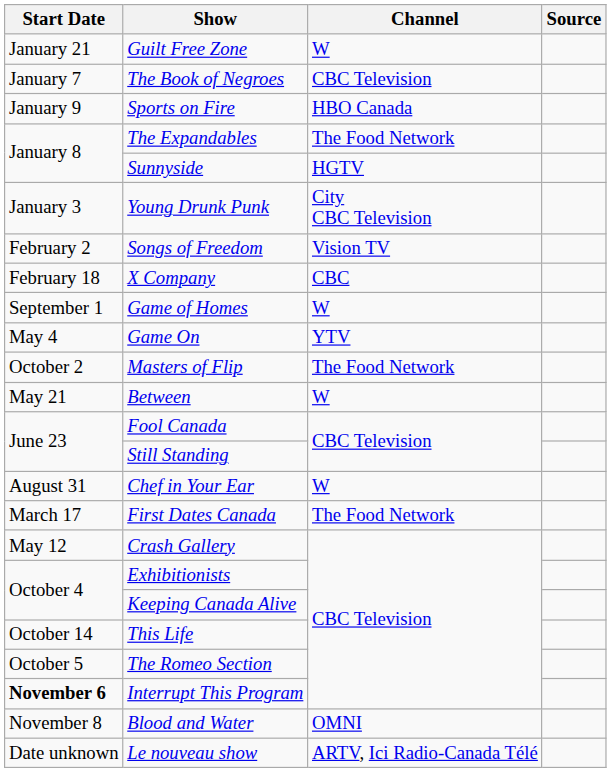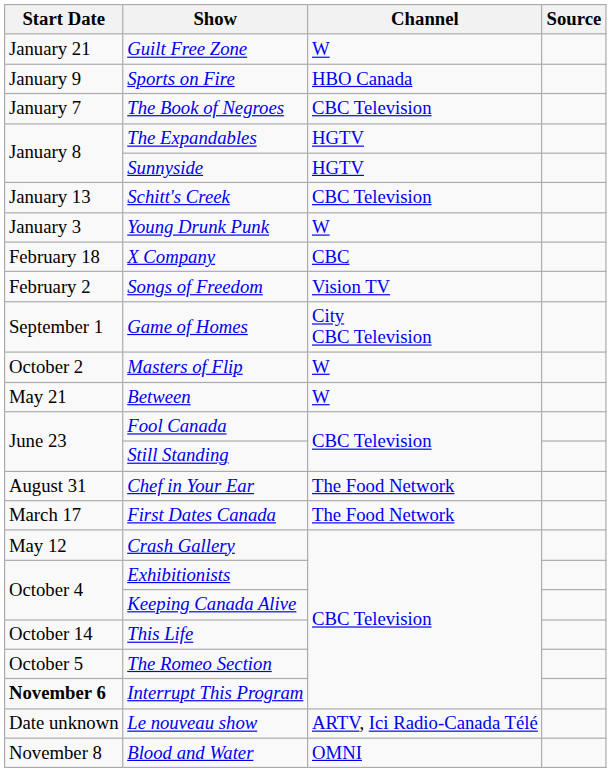 <table class="wikitable sortable">
 <tr>
 <th>Start Date</th>
 <th>Show</th>
 <th>Channel</th>
 <th>Source</th>
 </tr>
 <tr>
 <td>January 21</td>
 <td><em><a href='#'>Guilt Free Zone</a></em></td>
 <td><a href='#'>W</a></td>
 <td></td>
 </tr>
 <tr>
+<td>January 9</td>
+<td><em><a href='#'>Sports on Fire</a></em></td>
+<td><a href='#'>HBO Canada</a></td>
+<td></td>
+</tr>
+<tr>
 <td>January 7</td>
 <td><em><a href='#'>The Book of Negroes</a></em></td>
 <td><a href='#'>CBC Television</a></td>
 <td></td>
 </tr>
 <tr>
-<td>January 9</td>
-<td><em><a href='#'>Sports on Fire</a></em></td>
-<td><a href='#'>HBO Canada</a></td>
-<td></td>
-</tr>
-<tr>
 <td rowspan="2">January 8</td>
 <td><em><a href='#'>The Expandables</a></em></td>
-<td><a href='#'>The Food Network</a></td>
+<td><a href='#'>HGTV</a></td>
 <td></td>
 </tr>
 <tr>
 <td><em><a href='#'>Sunnyside</a></em></td>
 <td><a href='#'>HGTV</a></td>
 <td></td>
 </tr>
 <tr>
+<td>January 13</td>
+<td><em><a href='#'>Schitt's Creek</a></em></td>
+<td><a href='#'>CBC Television</a></td>
+<td></td>
+</tr>
+<tr>
 <td>January 3</td>
 <td><em><a href='#'>Young Drunk Punk</a></em></td>
-<td><a href='#'>City</a><br><a href='#'>CBC Television</a></td>
+<td><a href='#'>W</a></td>
+<td></td>
+</tr>
+<tr>
+<td>February 18</td>
+<td><em><a href='#'>X Company</a></em></td>
+<td><a href='#'>CBC</a></td>
 <td></td>
 </tr>
 <tr>
 <td>February 2</td>
 <td><em><a href='#'>Songs of Freedom</a></em></td>
 <td><a href='#'>Vision TV</a></td>
 <td></td>
 </tr>
 <tr>
-<td>February 18</td>
-<td><em><a href='#'>X Company</a></em></td>
-<td><a href='#'>CBC</a></td>
-<td></td>
-</tr>
-<tr>
 <td>September 1</td>
 <td><em><a href='#'>Game of Homes</a></em></td>
-<td><a href='#'>W</a></td>
-<td></td>
-</tr>
-<tr>
-<td>May 4</td>
-<td><em><a href='#'>Game On</a></em></td>
-<td><a href='#'>YTV</a></td>
+<td><a href='#'>City</a><br><a href='#'>CBC Television</a></td>
 <td></td>
 </tr>
 <tr>
 <td>October 2</td>
 <td><em><a href='#'>Masters of Flip</a></em></td>
-<td><a href='#'>The Food Network</a></td>
+<td><a href='#'>W</a></td>
 <td></td>
 </tr>
 <tr>
 <td>May 21</td>
 <td><em><a href='#'>Between</a></em></td>
 <td><a href='#'>W</a></td>
 <td></td>
 </tr>
 <tr>
 <td rowspan="2">June 23</td>
 <td><em><a href='#'>Fool Canada</a></em></td>
 <td rowspan="2"><a href='#'>CBC Television</a></td>
 <td></td>
 </tr>
 <tr>
 <td><em><a href='#'>Still Standing</a></em></td>
 <td></td>
 </tr>
 <tr>
 <td>August 31</td>
 <td><em><a href='#'>Chef in Your Ear</a></em></td>
-<td><a href='#'>W</a></td>
+<td><a href='#'>The Food Network</a></td>
 <td></td>
 </tr>
 <tr>
 <td>March 17</td>
 <td><em><a href='#'>First Dates Canada</a></em></td>
 <td><a href='#'>The Food Network</a></td>
 <td></td>
 </tr>
 <tr>
 <td>May 12</td>
 <td><em><a href='#'>Crash Gallery</a></em></td>
 <td rowspan="6"><a href='#'>CBC Television</a></td>
 <td></td>
 </tr>
 <tr>
 <td rowspan="2">October 4</td>
 <td><em><a href='#'>Exhibitionists</a></em></td>
 <td></td>
 </tr>
 <tr>
 <td><em><a href='#'>Keeping Canada Alive</a></em></td>
 <td></td>
 </tr>
 <tr>
 <td>October 14</td>
 <td><em><a href='#'>This Life</a></em></td>
 <td></td>
 </tr>
 <tr>
 <td>October 5</td>
 <td><em><a href='#'>The Romeo Section</a></em></td>
 <td></td>
 </tr>
 <tr>
 <td><strong>November 6</strong></td>
 <td><em><a href='#'>Interrupt This Program</a></em></td>
 <td></td>
 </tr>
 <tr>
+<td>Date unknown</td>
+<td><em><a href='#'>Le nouveau show</a></em></td>
+<td><a href='#'>ARTV</a>, <a href='#'>Ici Radio-Canada Télé</a></td>
+<td></td>
+</tr>
+<tr>
 <td>November 8</td>
 <td><em><a href='#'>Blood and Water</a></em></td>
 <td><a href='#'>OMNI</a></td>
 <td></td>
 </tr>
-<tr>
-<td>Date unknown</td>
-<td><em><a href='#'>Le nouveau show</a></em></td>
-<td><a href='#'>ARTV</a>, <a href='#'>Ici Radio-Canada Télé</a></td>
-<td></td>
-</tr>
 </table>
